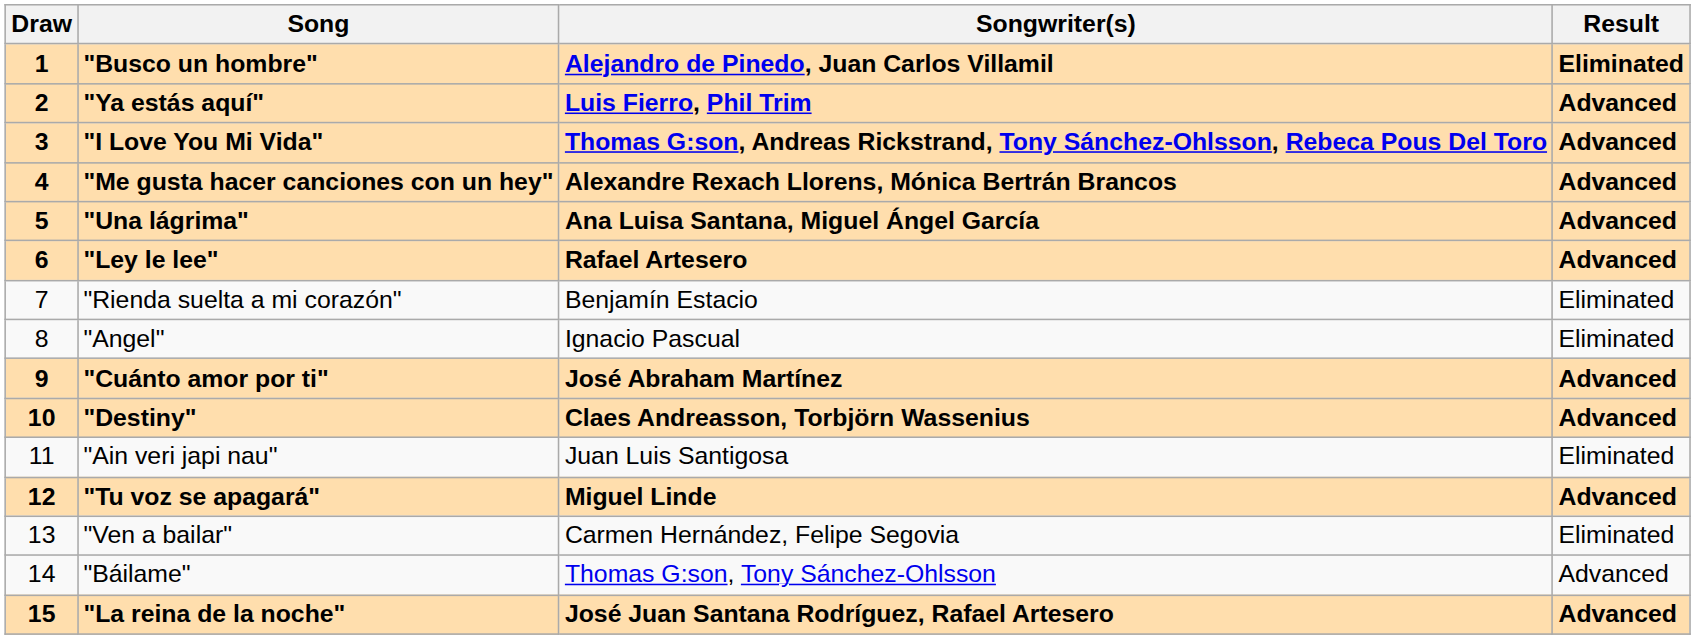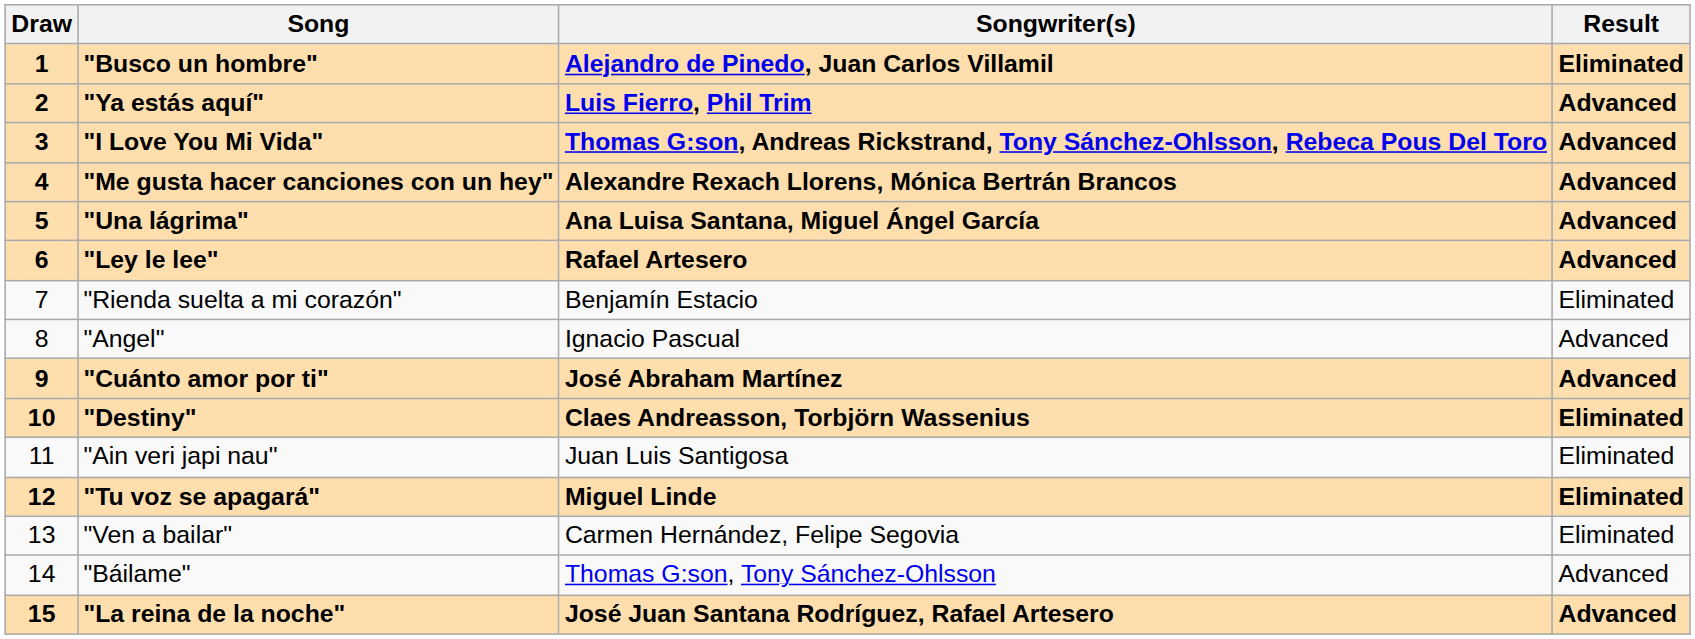 <table class="sortable wikitable" style="margin: 1em auto 1em auto; text-align:center;">
 <tr>
 <th>Draw</th>
 <th>Song</th>
 <th>Songwriter(s)</th>
 <th>Result</th>
 </tr>
 <tr style="font-weight:bold; background:navajowhite;">
 <td>1</td>
 <td align="left">"Busco un hombre"</td>
 <td align="left"><a href='#'>Alejandro de Pinedo</a>, Juan Carlos Villamil</td>
 <td align="left">Eliminated</td>
 </tr>
 <tr style="font-weight:bold;background:navajowhite;">
 <td>2</td>
 <td align="left">"Ya estás aquí"</td>
 <td align="left"><a href='#'>Luis Fierro</a>, <a href='#'>Phil Trim</a></td>
 <td align="left">Advanced</td>
 </tr>
 <tr style="font-weight:bold; background:navajowhite;">
 <td>3</td>
 <td align="left">"I Love You Mi Vida"</td>
 <td align="left"><a href='#'>Thomas G:son</a>, Andreas Rickstrand, <a href='#'>Tony Sánchez-Ohlsson</a>, <a href='#'>Rebeca Pous Del Toro</a></td>
 <td align="left">Advanced</td>
 </tr>
 <tr style="font-weight:bold; background:navajowhite;">
 <td>4</td>
 <td align="left">"Me gusta hacer canciones con un hey"</td>
 <td align="left">Alexandre Rexach Llorens, Mónica Bertrán Brancos</td>
 <td align="left">Advanced</td>
 </tr>
 <tr style="font-weight:bold; background:navajowhite;">
 <td>5</td>
 <td align="left">"Una lágrima"</td>
 <td align="left">Ana Luisa Santana, Miguel Ángel García</td>
 <td align="left">Advanced</td>
 </tr>
 <tr style="font-weight:bold; background:navajowhite;">
 <td>6</td>
 <td align="left">"Ley le lee"</td>
 <td align="left">Rafael Artesero</td>
 <td align="left">Advanced</td>
 </tr>
 <tr>
 <td>7</td>
 <td align="left">"Rienda suelta a mi corazón"</td>
 <td align="left">Benjamín Estacio</td>
 <td align="left">Eliminated</td>
 </tr>
 <tr>
 <td>8</td>
 <td align="left">"Angel"</td>
 <td align="left">Ignacio Pascual</td>
-<td align="left">Eliminated</td>
+<td align="left">Advanced</td>
 </tr>
 <tr style="font-weight:bold; background:navajowhite;">
 <td>9</td>
 <td align="left">"Cuánto amor por ti"</td>
 <td align="left">José Abraham Martínez</td>
 <td align="left">Advanced</td>
 </tr>
 <tr style="font-weight:bold; background:navajowhite;">
 <td>10</td>
 <td align="left">"Destiny"</td>
 <td align="left">Claes Andreasson, Torbjörn Wassenius</td>
-<td align="left">Advanced</td>
+<td align="left">Eliminated</td>
 </tr>
 <tr>
 <td>11</td>
 <td align="left">"Ain veri japi nau"</td>
 <td align="left">Juan Luis Santigosa</td>
 <td align="left">Eliminated</td>
 </tr>
 <tr style="font-weight:bold; background:navajowhite;">
 <td>12</td>
 <td align="left">"Tu voz se apagará"</td>
 <td align="left">Miguel Linde</td>
-<td align="left">Advanced</td>
+<td align="left">Eliminated</td>
 </tr>
 <tr>
 <td>13</td>
 <td align="left">"Ven a bailar"</td>
 <td align="left">Carmen Hernández, Felipe Segovia</td>
 <td align="left">Eliminated</td>
 </tr>
 <tr>
 <td>14</td>
 <td align="left">"Báilame"</td>
 <td align="left"><a href='#'>Thomas G:son</a>, <a href='#'>Tony Sánchez-Ohlsson</a></td>
 <td align="left">Advanced</td>
 </tr>
 <tr style="font-weight:bold; background:navajowhite;">
 <td>15</td>
 <td align="left">"La reina de la noche"</td>
 <td align="left">José Juan Santana Rodríguez, Rafael Artesero</td>
 <td align="left">Advanced</td>
 </tr>
 </table>
